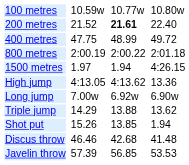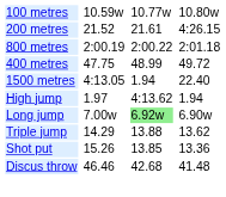 <table>
 <tr>
 <td bgcolor = DDEEFF><a href='#'>100 metres</a></td>
 <td></td>
 <td>10.59w</td>
 <td></td>
 <td>10.77w</td>
 <td></td>
 <td>10.80w</td>
 </tr>
 <tr>
 <td bgcolor = DDEEFF><a href='#'>200 metres</a></td>
 <td></td>
 <td>21.52</td>
 <td></td>
-<td><strong>21.61</strong></td>
+<td>21.61</td>
 <td></td>
-<td>22.40</td>
+<td>4:26.15</td>
+</tr>
+<tr>
+<td bgcolor = DDEEFF><a href='#'>800 metres</a></td>
+<td></td>
+<td>2:00.19</td>
+<td></td>
+<td>2:00.22</td>
+<td></td>
+<td>2:01.18</td>
 </tr>
 <tr>
 <td bgcolor = DDEEFF><a href='#'>400 metres</a></td>
 <td></td>
 <td>47.75</td>
 <td></td>
 <td>48.99</td>
 <td></td>
 <td>49.72</td>
 </tr>
 <tr>
-<td bgcolor = DDEEFF><a href='#'>800 metres</a></td>
-<td></td>
-<td>2:00.19</td>
-<td></td>
-<td>2:00.22</td>
-<td></td>
-<td>2:01.18</td>
-</tr>
-<tr>
 <td bgcolor = DDEEFF><a href='#'>1500 metres</a></td>
 <td></td>
-<td>1.97</td>
+<td>4:13.05</td>
 <td></td>
 <td>1.94</td>
 <td></td>
-<td>4:26.15</td>
+<td>22.40</td>
 </tr>
 <tr>
 <td bgcolor = DDEEFF><a href='#'>High jump</a></td>
 <td></td>
-<td>4:13.05</td>
+<td>1.97</td>
 <td></td>
 <td>4:13.62</td>
 <td></td>
-<td>13.36</td>
+<td>1.94</td>
 </tr>
 <tr>
 <td bgcolor = DDEEFF><a href='#'>Long jump</a></td>
 <td></td>
 <td>7.00w</td>
 <td></td>
-<td>6.92w</td>
+<td style="background: lightgreen;">6.92w</td>
 <td></td>
 <td>6.90w</td>
 </tr>
 <tr>
 <td bgcolor = DDEEFF><a href='#'>Triple jump</a></td>
 <td></td>
 <td>14.29</td>
 <td></td>
 <td>13.88</td>
 <td></td>
 <td>13.62</td>
 </tr>
 <tr>
 <td bgcolor = DDEEFF><a href='#'>Shot put</a></td>
 <td></td>
 <td>15.26</td>
 <td></td>
 <td>13.85</td>
 <td></td>
-<td>1.94</td>
+<td>13.36</td>
 </tr>
 <tr>
 <td bgcolor = DDEEFF><a href='#'>Discus throw</a></td>
 <td></td>
 <td>46.46</td>
 <td></td>
 <td>42.68</td>
 <td></td>
 <td>41.48</td>
 </tr>
-<tr>
-<td bgcolor = DDEEFF><a href='#'>Javelin throw</a></td>
-<td></td>
-<td>57.39</td>
-<td></td>
-<td>56.85</td>
-<td></td>
-<td>53.53</td>
-</tr>
 </table>
